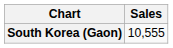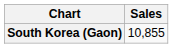 <table class="wikitable plainrowheaders">
 <tr>
 <th>Chart</th>
 <th>Sales</th>
 </tr>
 <tr>
 <th scope="row">South Korea (Gaon)</th>
-<td align="center">10,555</td>
+<td align="center">10,855</td>
 </tr>
 </table>
